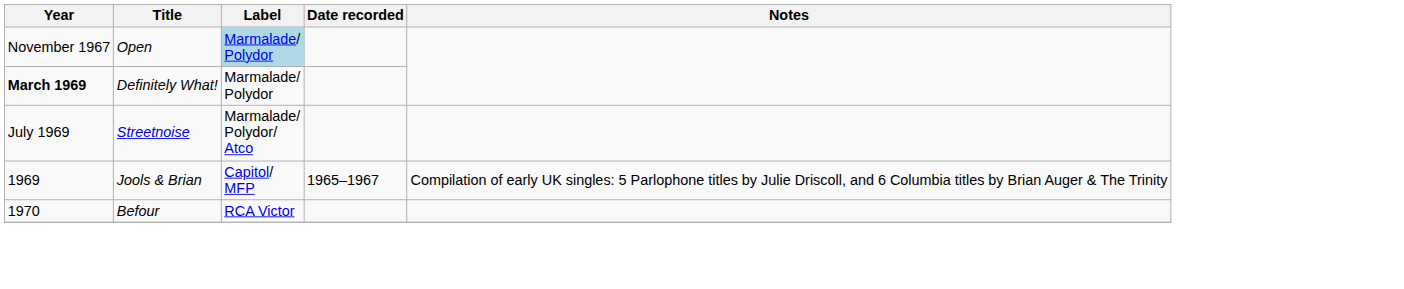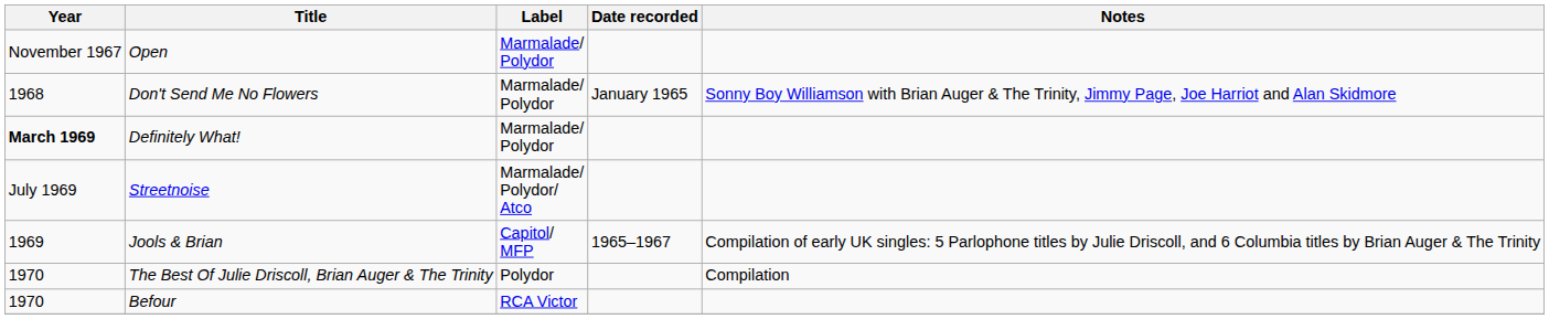 <table class="wikitable sortable">
 <tr>
 <th>Year</th>
 <th>Title</th>
 <th>Label</th>
 <th>Date recorded</th>
 <th>Notes</th>
 </tr>
 <tr>
 <td>November 1967</td>
 <td><em>Open</em></td>
-<td style="background: lightblue;"><a href='#'>Marmalade</a>/<br><a href='#'>Polydor</a></td>
+<td><a href='#'>Marmalade</a>/<br><a href='#'>Polydor</a></td>
 <td></td>
+</tr>
+<tr>
+<td>1968</td>
+<td><em>Don't Send Me No Flowers</em></td>
+<td>Marmalade/<br>Polydor</td>
+<td>January 1965</td>
+<td><a href='#'>Sonny Boy Williamson</a> with Brian Auger & The Trinity, <a href='#'>Jimmy Page</a>, <a href='#'>Joe Harriot</a> and <a href='#'>Alan Skidmore</a></td>
 </tr>
 <tr>
 <td><strong>March 1969</strong></td>
 <td><em>Definitely What!</em></td>
 <td>Marmalade/<br>Polydor</td>
 <td></td>
 </tr>
 <tr>
 <td>July 1969</td>
 <td><em><a href='#'>Streetnoise</a></em></td>
 <td>Marmalade/<br>Polydor/<br><a href='#'>Atco</a></td>
 <td></td>
 <td></td>
 </tr>
 <tr>
 <td>1969</td>
 <td><em>Jools & Brian</em></td>
 <td><a href='#'>Capitol</a>/<br><a href='#'>MFP</a></td>
 <td>1965–1967</td>
 <td>Compilation of early UK singles: 5 Parlophone titles by Julie Driscoll, and 6 Columbia titles by Brian Auger & The Trinity</td>
 </tr>
 <tr>
 <td>1970</td>
+<td><em>The Best Of Julie Driscoll, Brian Auger & The Trinity</em></td>
+<td>Polydor</td>
+<td></td>
+<td>Compilation<br></td>
+</tr>
+<tr>
+<td>1970</td>
 <td><em>Befour</em></td>
 <td><a href='#'>RCA Victor</a></td>
 <td></td>
 <td></td>
 </tr>
 <tr>
 </tr>
 </table>
